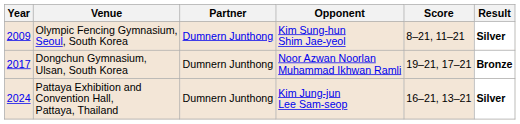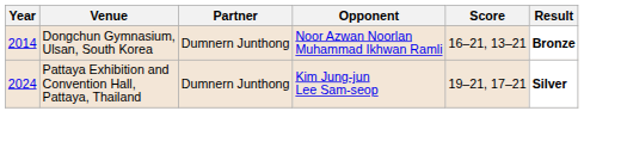 <table class="sortable wikitable" style="font-size: 90%;">
 <tr>
 <th>Year</th>
 <th>Venue</th>
 <th>Partner</th>
 <th>Opponent</th>
 <th>Score</th>
 <th>Result</th>
 </tr>
 <tr style="background:#F3E6D7">
-<td align="center"><a href='#'>2009</a></td>
-<td align="left">Olympic Fencing Gymnasium,<br><a href='#'>Seoul</a>, South Korea</td>
-<td align="left"> <a href='#'>Dumnern Junthong</a></td>
-<td align="left"> <a href='#'>Kim Sung-hun</a><br> <a href='#'>Shim Jae-yeol</a></td>
-<td align="left">8–21, 11–21</td>
-<td style="text-align:left; background:white"> <strong>Silver</strong></td>
-</tr>
-<tr style="background:#F3E6D7">
-<td align="center"><a href='#'>2017</a></td>
+<td align="center"><a href='#'>2014</a></td>
 <td align="left">Dongchun Gymnasium,<br>Ulsan, South Korea</td>
 <td align="left"> Dumnern Junthong</td>
 <td align="left"> <a href='#'>Noor Azwan Noorlan</a><br> <a href='#'>Muhammad Ikhwan Ramli</a></td>
-<td align="left">19–21, 17–21</td>
+<td align="left">16–21, 13–21</td>
 <td style="text-align:left; background:white"> <strong>Bronze</strong></td>
 </tr>
 <tr style="background:#F3E6D7">
 <td align="center"><a href='#'>2024</a></td>
 <td align="left">Pattaya Exhibition and<br>Convention Hall,<br>Pattaya, Thailand</td>
 <td align="left"> Dumnern Junthong</td>
 <td align="left"> <a href='#'>Kim Jung-jun</a><br> <a href='#'>Lee Sam-seop</a></td>
-<td align="left">16–21, 13–21</td>
+<td align="left">19–21, 17–21</td>
 <td style="text-align:left; background:white"> <strong>Silver</strong></td>
 </tr>
 </table>
